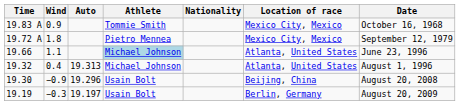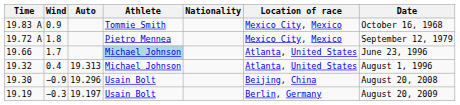 <table class="wikitable" border="1">
 <tr>
 <th>Time</th>
 <th>Wind</th>
 <th>Auto</th>
 <th>Athlete</th>
 <th>Nationality</th>
 <th>Location of race</th>
 <th>Date</th>
 </tr>
 <tr>
 <td>19.83 A</td>
 <td>0.9</td>
 <td></td>
 <td><a href='#'>Tommie Smith</a></td>
 <td></td>
 <td><a href='#'>Mexico City</a>, <a href='#'>Mexico</a></td>
 <td>October 16, 1968</td>
 </tr>
 <tr>
 <td>19.72 A</td>
 <td>1.8</td>
 <td></td>
 <td><a href='#'>Pietro Mennea</a></td>
 <td></td>
 <td><a href='#'>Mexico City</a>, <a href='#'>Mexico</a></td>
 <td>September 12, 1979</td>
 </tr>
 <tr>
 <td>19.66</td>
-<td>1.1</td>
+<td>1.7</td>
 <td></td>
 <td style="background: lightblue;"><a href='#'>Michael Johnson</a></td>
 <td></td>
 <td><a href='#'>Atlanta</a>, <a href='#'>United States</a></td>
 <td>June 23, 1996</td>
 </tr>
 <tr>
 <td>19.32</td>
 <td>0.4</td>
 <td>19.313</td>
 <td><a href='#'>Michael Johnson</a></td>
 <td></td>
 <td><a href='#'>Atlanta</a>, <a href='#'>United States</a></td>
 <td>August 1, 1996</td>
 </tr>
 <tr>
 <td>19.30</td>
 <td>−0.9</td>
 <td>19.296</td>
 <td><a href='#'>Usain Bolt</a></td>
 <td></td>
 <td><a href='#'>Beijing</a>, <a href='#'>China</a></td>
 <td>August 20, 2008</td>
 </tr>
 <tr>
 <td>19.19</td>
 <td>−0.3</td>
 <td>19.197</td>
 <td><a href='#'>Usain Bolt</a></td>
 <td></td>
 <td><a href='#'>Berlin</a>, <a href='#'>Germany</a></td>
 <td>August 20, 2009</td>
 </tr>
 </table>
